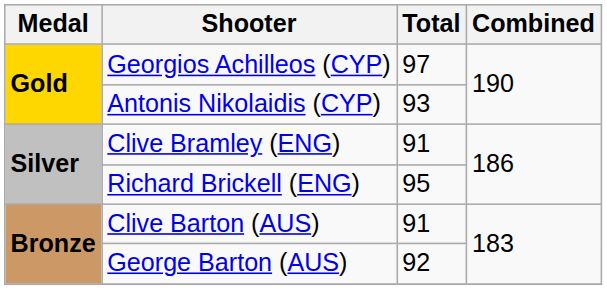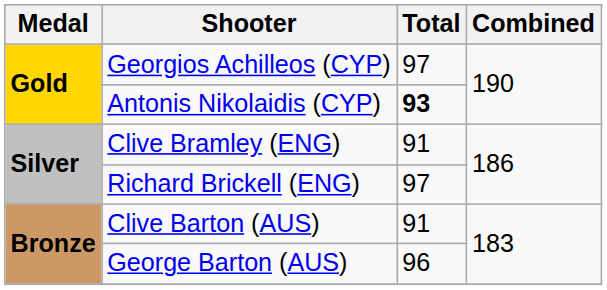 <table class="wikitable">
 <tr>
 <th>Medal</th>
 <th>Shooter</th>
 <th>Total</th>
 <th>Combined</th>
 </tr>
 <tr>
 <td rowspan="2" bgcolor="gold"><strong>Gold</strong></td>
 <td> <a href='#'>Georgios Achilleos</a> (<a href='#'>CYP</a>)</td>
 <td>97</td>
 <td rowspan="2">190</td>
 </tr>
 <tr>
 <td> <a href='#'>Antonis Nikolaidis</a> (<a href='#'>CYP</a>)</td>
-<td>93</td>
+<td><strong>93</strong></td>
 </tr>
 <tr>
 <td rowspan="2" bgcolor="silver"><strong>Silver</strong></td>
 <td> <a href='#'>Clive Bramley</a> (<a href='#'>ENG</a>)</td>
 <td>91</td>
 <td rowspan="2">186</td>
 </tr>
 <tr>
 <td> <a href='#'>Richard Brickell</a> (<a href='#'>ENG</a>)</td>
-<td>95</td>
+<td>97</td>
 </tr>
 <tr>
 <td rowspan="2" bgcolor="cc9966"><strong>Bronze</strong></td>
 <td> <a href='#'>Clive Barton</a> (<a href='#'>AUS</a>)</td>
 <td>91</td>
 <td rowspan="2">183</td>
 </tr>
 <tr>
 <td> <a href='#'>George Barton</a> (<a href='#'>AUS</a>)</td>
-<td>92</td>
+<td>96</td>
 </tr>
 <tr>
 </tr>
 </table>
